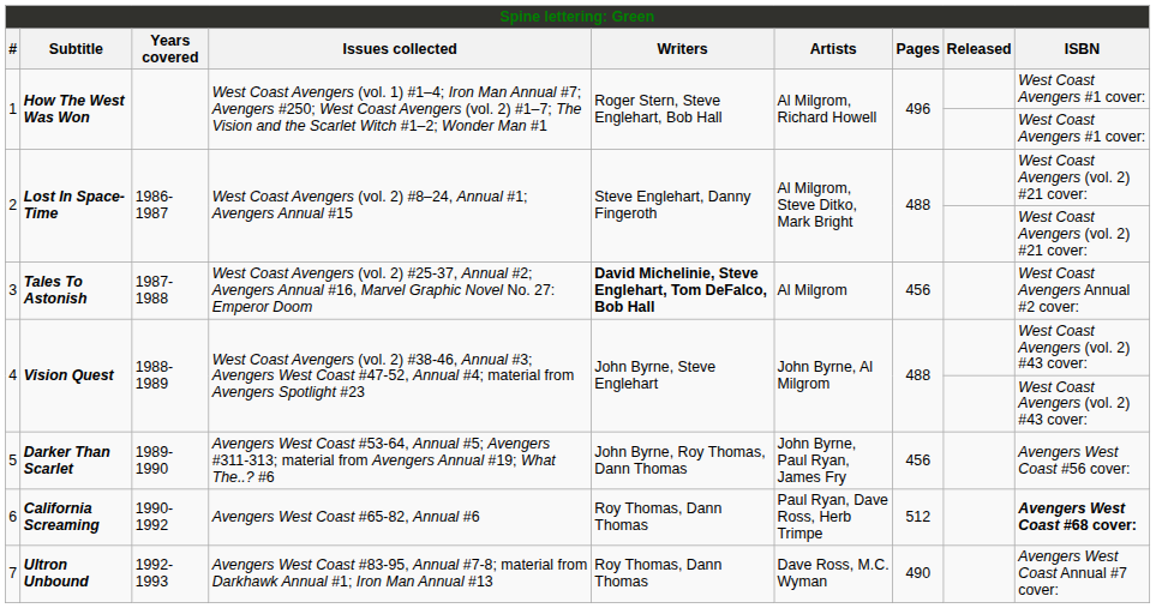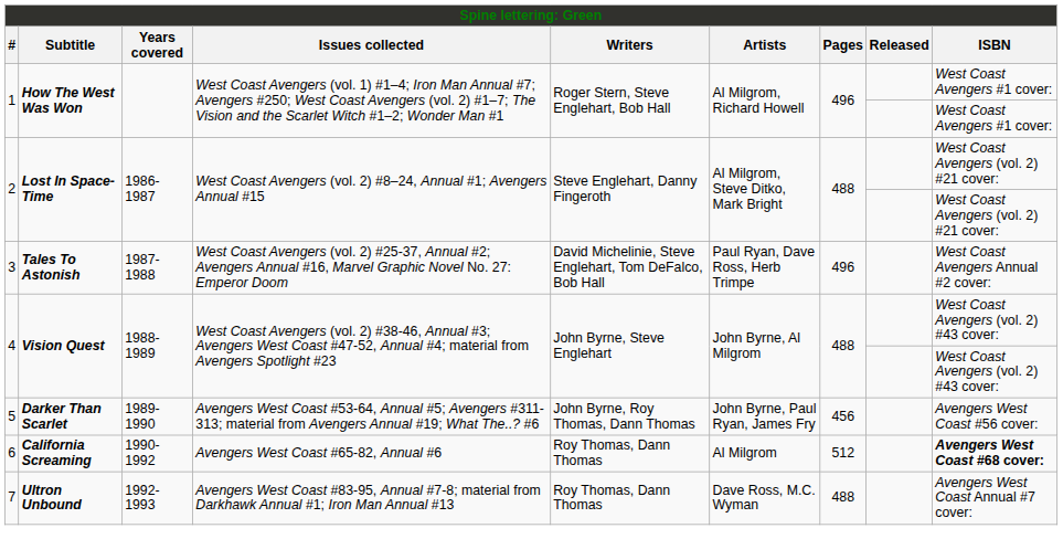 <table class="wikitable sortable" width=98%>
 <tr>
 <th colspan=9 style="background-color: #31312D; color: green;">Spine lettering: Green</th>
 </tr>
 <tr>
 <th class="unsortable">#</th>
 <th class="unsortable">Subtitle</th>
 <th>Years covered</th>
 <th class="unsortable">Issues collected</th>
 <th class="unsortable">Writers</th>
 <th class="unsortable">Artists</th>
 <th class="unsortable">Pages</th>
 <th>Released</th>
 <th class="unsortable">ISBN</th>
 </tr>
 <tr>
 <td rowspan=2>1</td>
 <td rowspan=2><strong><em>How The West Was Won</em></strong></td>
 <td rowspan=2></td>
 <td rowspan=2><em>West Coast Avengers</em> (vol. 1) #1–4; <em>Iron Man Annual</em> #7; <em>Avengers</em> #250; <em>West Coast Avengers</em> (vol. 2) #1–7; <em>The Vision and the Scarlet Witch</em> #1–2; <em>Wonder Man</em> #1</td>
 <td rowspan=2>Roger Stern, Steve Englehart, Bob Hall</td>
 <td rowspan=2>Al Milgrom, Richard Howell</td>
 <td style="text-align: center;" rowspan=2>496</td>
 <td></td>
 <td><em>West Coast Avengers</em> #1 cover: </td>
 </tr>
 <tr>
 <td></td>
 <td><em>West Coast Avengers</em> #1 cover: </td>
 </tr>
 <tr>
 <td rowspan=2>2</td>
 <td rowspan=2><strong><em>Lost In Space-Time</em></strong></td>
 <td rowspan=2>1986-1987</td>
 <td rowspan=2><em>West Coast Avengers</em> (vol. 2) #8–24, <em>Annual</em> #1; <em>Avengers Annual</em> #15</td>
 <td rowspan=2>Steve Englehart, Danny Fingeroth</td>
 <td rowspan=2>Al Milgrom, Steve Ditko, Mark Bright</td>
 <td style="text-align: center;" rowspan=2>488</td>
 <td></td>
 <td><em>West Coast Avengers</em> (vol. 2) #21 cover: </td>
 </tr>
 <tr>
 <td></td>
 <td><em>West Coast Avengers</em> (vol. 2) #21 cover: </td>
 </tr>
 <tr>
 <td>3</td>
 <td><strong><em>Tales To Astonish</em></strong></td>
 <td>1987-1988</td>
 <td><em>West Coast Avengers</em> (vol. 2) #25-37, <em>Annual</em> #2; <em>Avengers Annual</em> #16, <em>Marvel Graphic Novel</em> No. 27: <em>Emperor Doom</em></td>
-<td><strong>David Michelinie, Steve Englehart, Tom DeFalco, Bob Hall</strong></td>
-<td>Al Milgrom</td>
-<td style="text-align: center;">456</td>
+<td>David Michelinie, Steve Englehart, Tom DeFalco, Bob Hall</td>
+<td>Paul Ryan, Dave Ross, Herb Trimpe</td>
+<td style="text-align: center;">496</td>
 <td></td>
 <td><em>West Coast Avengers</em> Annual #2 cover: </td>
 </tr>
 <tr>
 <td rowspan=2>4</td>
 <td rowspan=2><strong><em>Vision Quest</em></strong></td>
 <td rowspan=2>1988-1989</td>
 <td rowspan=2><em>West Coast Avengers</em> (vol. 2) #38-46, <em>Annual</em> #3; <em>Avengers West Coast</em> #47-52, <em>Annual</em> #4; material from <em>Avengers Spotlight</em> #23</td>
 <td rowspan=2>John Byrne, Steve Englehart</td>
 <td rowspan=2>John Byrne, Al Milgrom</td>
 <td style="text-align: center;" rowspan=2>488</td>
 <td></td>
 <td><em>West Coast Avengers</em> (vol. 2) #43 cover: </td>
 </tr>
 <tr>
 <td></td>
 <td><em>West Coast Avengers</em> (vol. 2) #43 cover: </td>
 </tr>
 <tr>
 <td>5</td>
 <td><strong><em>Darker Than Scarlet</em></strong></td>
 <td>1989-1990</td>
 <td><em>Avengers West Coast</em> #53-64, <em>Annual</em> #5;  <em>Avengers</em> #311-313; material from <em>Avengers Annual</em> #19; <em>What The..?</em> #6</td>
 <td>John Byrne, Roy Thomas, Dann Thomas</td>
 <td>John Byrne, Paul Ryan, James Fry</td>
 <td style="text-align: center;">456</td>
 <td></td>
 <td><em>Avengers West Coast</em> #56 cover: </td>
 </tr>
 <tr>
 <td>6</td>
 <td><strong><em>California Screaming</em></strong></td>
 <td>1990-1992</td>
 <td><em>Avengers West Coast</em> #65-82, <em>Annual</em> #6</td>
 <td>Roy Thomas, Dann Thomas</td>
-<td>Paul Ryan, Dave Ross, Herb Trimpe</td>
+<td>Al Milgrom</td>
 <td style="text-align: center;">512</td>
 <td></td>
 <td><strong><em>Avengers West Coast</em> #68 cover: </strong></td>
 </tr>
 <tr>
 <td>7</td>
 <td><strong><em>Ultron Unbound</em></strong></td>
 <td>1992-1993</td>
 <td><em>Avengers West Coast</em> #83-95, <em>Annual</em> #7-8; material from <em>Darkhawk Annual</em> #1; <em>Iron Man Annual</em> #13</td>
 <td>Roy Thomas, Dann Thomas</td>
 <td>Dave Ross, M.C. Wyman</td>
-<td style="text-align: center;">490</td>
+<td style="text-align: center;">488</td>
 <td></td>
 <td><em>Avengers West Coast</em> Annual #7 cover: </td>
 </tr>
 </table>
